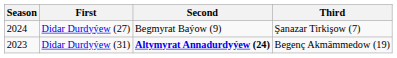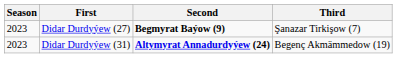 <table class="wikitable">
 <tr>
 <th>Season</th>
 <th>First</th>
 <th>Second</th>
 <th>Third</th>
 </tr>
 <tr>
-<td>2024</td>
+<td>2023</td>
 <td><a href='#'>Didar Durdyýew</a> (27)</td>
-<td>Begmyrat Baýow (9)</td>
+<td><strong>Begmyrat Baýow (9)</strong></td>
 <td>Şanazar Tirkişow (7)</td>
 </tr>
 <tr>
 <td>2023</td>
 <td><a href='#'>Didar Durdyýew</a> (31)</td>
 <td><strong><a href='#'>Altymyrat Annadurdyýew</a> (24)</strong></td>
 <td>Begenç Akmämmedow (19)</td>
 </tr>
 </table>
